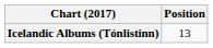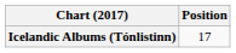 <table class="wikitable plainrowheaders" style="text-align:center;">
 <tr>
 <th>Chart (2017)</th>
 <th>Position</th>
 </tr>
 <tr>
 <th scope="row">Icelandic Albums (Tónlistinn)</th>
-<td>13</td>
+<td>17</td>
 </tr>
 </table>
